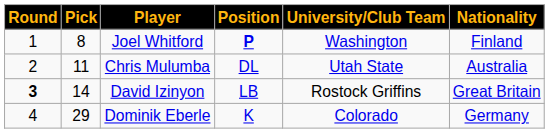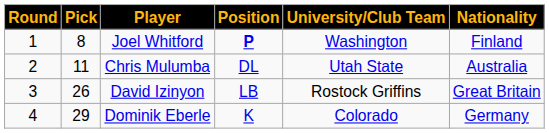 <table class="wikitable" style="font-size: 95%;">
 <tr>
 <th style="background:black;color:#FFB60F;">Round</th>
 <th style="background:black;color:#FFB60F;">Pick</th>
 <th style="background:black;color:#FFB60F;">Player</th>
 <th style="background:black;color:#FFB60F;">Position</th>
 <th style="background:black;color:#FFB60F;">University/Club Team</th>
 <th style="background:black;color:#FFB60F;">Nationality</th>
 </tr>
 <tr align="center">
 <td align=center>1</td>
 <td>8</td>
 <td><a href='#'>Joel Whitford</a></td>
 <td><strong><a href='#'>P</a></strong></td>
 <td><a href='#'>Washington</a></td>
 <td> <a href='#'>Finland</a></td>
 </tr>
 <tr align="center">
 <td align=center>2</td>
 <td>11</td>
 <td><a href='#'>Chris Mulumba</a></td>
 <td><a href='#'>DL</a></td>
 <td><a href='#'>Utah State</a></td>
 <td> <a href='#'>Australia</a></td>
 </tr>
 <tr align="center">
-<td align=center><strong>3</strong></td>
-<td>14</td>
+<td align=center>3</td>
+<td>26</td>
 <td><a href='#'>David Izinyon</a></td>
 <td><a href='#'>LB</a></td>
 <td>Rostock Griffins</td>
 <td> <a href='#'>Great Britain</a></td>
 </tr>
 <tr align="center">
 <td align=center>4</td>
 <td>29</td>
 <td><a href='#'>Dominik Eberle</a></td>
 <td><a href='#'>K</a></td>
 <td><a href='#'>Colorado</a></td>
 <td> <a href='#'>Germany</a></td>
 </tr>
 </table>
